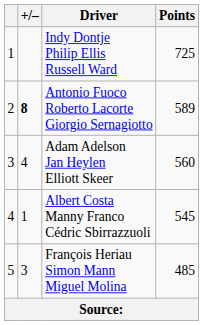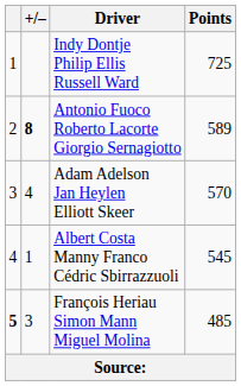 <table class="wikitable" style="font-size: 95%;">
 <tr>
 <th scope="col"></th>
 <th scope="col">+/–</th>
 <th scope="col">Driver</th>
 <th scope="col">Points</th>
 </tr>
 <tr>
 <td align=center>1</td>
 <td align=left></td>
 <td> <a href='#'>Indy Dontje</a><br> <a href='#'>Philip Ellis</a><br> <a href='#'>Russell Ward</a></td>
 <td align=right>725</td>
 </tr>
 <tr>
 <td align=center>2</td>
 <td align=left><strong> 8</strong></td>
 <td> <a href='#'>Antonio Fuoco</a><br> <a href='#'>Roberto Lacorte</a><br> <a href='#'>Giorgio Sernagiotto</a></td>
 <td align=right>589</td>
 </tr>
 <tr>
 <td align=center>3</td>
 <td align=left> 4</td>
 <td> Adam Adelson<br> <a href='#'>Jan Heylen</a><br> Elliott Skeer</td>
-<td align=right>560</td>
+<td align=right>570</td>
 </tr>
 <tr>
 <td align=center>4</td>
 <td align=left> 1</td>
 <td> <a href='#'>Albert Costa</a><br> Manny Franco<br> Cédric Sbirrazzuoli</td>
 <td align=right>545</td>
 </tr>
 <tr>
-<td align=center>5</td>
+<td align=center><strong>5</strong></td>
 <td align=left> 3</td>
 <td> François Heriau<br> <a href='#'>Simon Mann</a><br> <a href='#'>Miguel Molina</a></td>
 <td align=right>485</td>
 </tr>
 <tr>
 <th colspan=5>Source:</th>
 </tr>
 </table>
